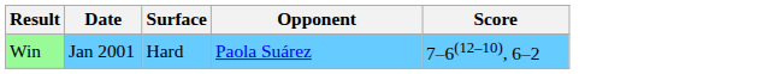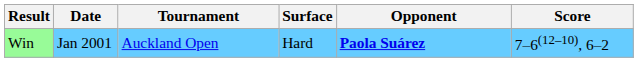 <table class="sortable wikitable">
 <tr>
 <th style="width:40px">Result</th>
 <th style="width:60px">Date</th>
+<th style="width:160px">Tournament</th>
 <th style="width:50px">Surface</th>
 <th style="width:175px">Opponent</th>
 <th style="width:120px" class="unsortable">Score</th>
 </tr>
 <tr bgcolor="#66CCFF">
 <td style="background:#98fb98;">Win</td>
 <td>Jan 2001</td>
+<td><a href='#'>Auckland Open</a></td>
 <td>Hard</td>
-<td> <a href='#'>Paola Suárez</a></td>
+<td><strong> <a href='#'>Paola Suárez</a></strong></td>
 <td>7–6<sup>(12–10)</sup>, 6–2</td>
 </tr>
 </table>
